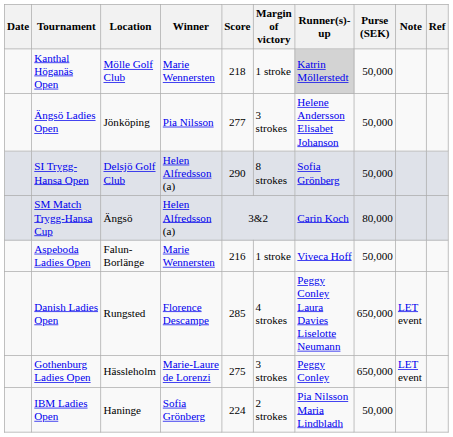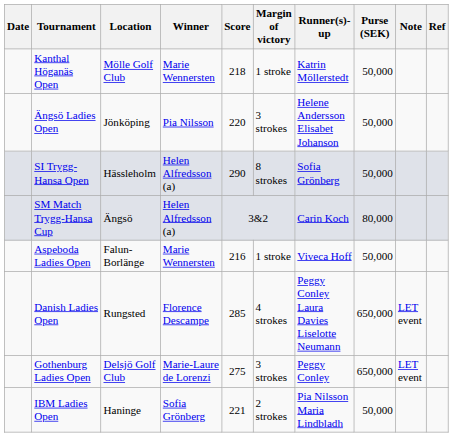 <table class="wikitable" style="font-size:95%;">
 <tr>
 <th>Date</th>
 <th>Tournament</th>
 <th>Location</th>
 <th>Winner</th>
 <th>Score</th>
 <th>Margin of<br>victory</th>
 <th>Runner(s)-up</th>
 <th>Purse<br>(SEK)</th>
 <th>Note</th>
 <th>Ref</th>
 </tr>
 <tr>
 <td></td>
 <td><a href='#'>Kanthal Höganäs Open</a></td>
 <td><a href='#'>Mölle Golf Club</a></td>
 <td> <a href='#'>Marie Wennersten</a></td>
 <td align=center>218</td>
 <td>1 stroke</td>
-<td style="background: lightgrey;"> <a href='#'>Katrin Möllerstedt</a></td>
+<td> <a href='#'>Katrin Möllerstedt</a></td>
 <td align=right>50,000</td>
 <td></td>
 <td></td>
 </tr>
 <tr>
 <td></td>
 <td><a href='#'>Ängsö Ladies Open</a></td>
 <td>Jönköping</td>
 <td> <a href='#'>Pia Nilsson</a></td>
-<td align=center>277</td>
+<td align=center>220</td>
 <td>3 strokes</td>
 <td> <a href='#'>Helene Andersson</a><br> <a href='#'>Elisabet Johanson</a></td>
 <td align=right>50,000</td>
 <td></td>
 <td></td>
 </tr>
 <tr style="background:#dfe2e9;">
 <td></td>
 <td><a href='#'>SI Trygg-Hansa Open</a></td>
-<td><a href='#'>Delsjö Golf Club</a></td>
+<td>Hässleholm</td>
 <td> <a href='#'>Helen Alfredsson</a> (a)</td>
 <td align=center>290</td>
 <td>8 strokes</td>
 <td> <a href='#'>Sofia Grönberg</a></td>
 <td align=right>50,000</td>
 <td></td>
 <td></td>
 </tr>
 <tr style="background:#dfe2e9;">
 <td></td>
 <td><a href='#'>SM Match Trygg-Hansa Cup</a></td>
 <td>Ängsö</td>
 <td> <a href='#'>Helen Alfredsson</a> (a)</td>
 <td colspan=2 align=center>3&2</td>
 <td> <a href='#'>Carin Koch</a></td>
 <td align=right>80,000</td>
 <td></td>
 <td></td>
 </tr>
 <tr>
 <td></td>
 <td><a href='#'>Aspeboda Ladies Open</a></td>
 <td>Falun-Borlänge</td>
 <td> <a href='#'>Marie Wennersten</a></td>
 <td align=center>216</td>
 <td>1 stroke</td>
 <td> <a href='#'>Viveca Hoff</a></td>
 <td align=right>50,000</td>
 <td></td>
 <td></td>
 </tr>
 <tr>
 <td></td>
 <td><a href='#'>Danish Ladies Open</a></td>
 <td>Rungsted</td>
 <td> <a href='#'>Florence Descampe</a></td>
 <td align=center>285</td>
 <td>4 strokes</td>
 <td> <a href='#'>Peggy Conley</a><br> <a href='#'>Laura Davies</a><br> <a href='#'>Liselotte Neumann</a></td>
 <td align=right>650,000</td>
 <td><a href='#'>LET</a> event</td>
 <td></td>
 </tr>
 <tr>
 <td></td>
 <td><a href='#'>Gothenburg Ladies Open</a></td>
-<td>Hässleholm</td>
+<td><a href='#'>Delsjö Golf Club</a></td>
 <td> <a href='#'>Marie-Laure de Lorenzi</a></td>
 <td align=center>275</td>
 <td>3 strokes</td>
 <td> <a href='#'>Peggy Conley</a></td>
 <td align=right>650,000</td>
 <td><a href='#'>LET</a> event</td>
 <td></td>
 </tr>
 <tr>
 <td></td>
 <td><a href='#'>IBM Ladies Open</a></td>
 <td>Haninge</td>
 <td> <a href='#'>Sofia Grönberg</a></td>
-<td align=center>224</td>
+<td align=center>221</td>
 <td>2 strokes</td>
 <td> <a href='#'>Pia Nilsson</a><br> <a href='#'>Maria Lindbladh</a></td>
 <td align=right>50,000</td>
 <td></td>
 <td></td>
 </tr>
 </table>
